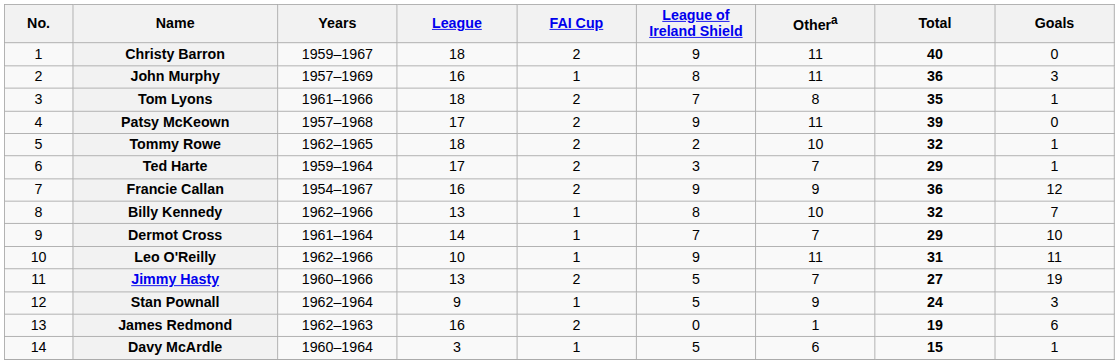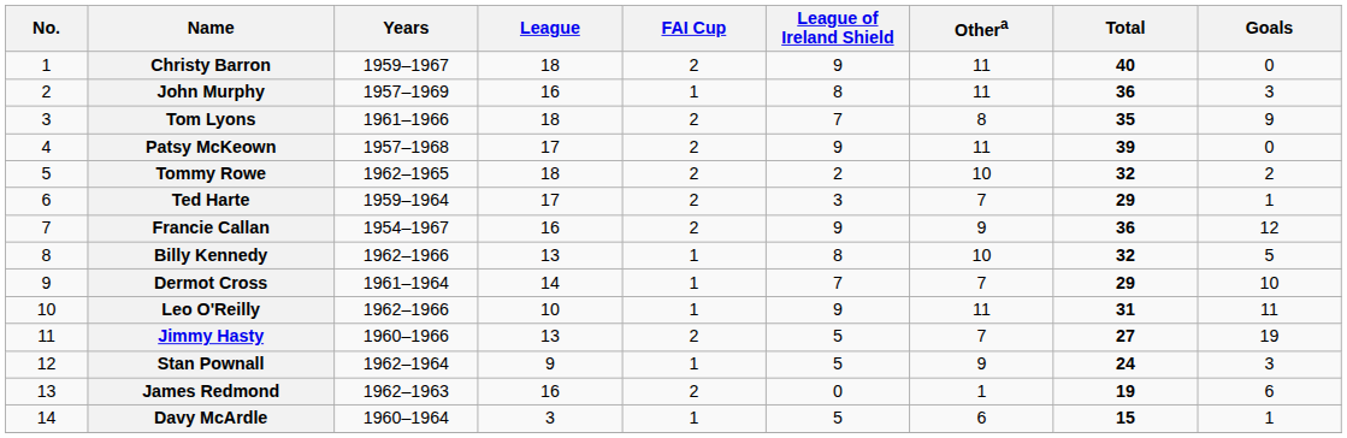 <table class="sortable wikitable plainrowheaders"  style="text-align: center;">
 <tr>
 <th scope=col style="width:4%;">No.</th>
 <th scope=col style="width:12%;">Name</th>
 <th scope=col style="width:7%;">Years</th>
 <th scope=col style="width:7%;"><a href='#'>League</a></th>
 <th scope=col style="width:7%;"><a href='#'>FAI Cup</a></th>
 <th scope=col style="width:7%;"><a href='#'>League of Ireland Shield</a></th>
 <th scope=col style="width:7%;">Other<sup>a</sup></th>
 <th scope=col style="width:7%;"><strong>Total</strong></th>
 <th scope=col style="width:7%;">Goals</th>
 </tr>
 <tr>
 <td>1</td>
 <th scope=row> Christy Barron</th>
 <td>1959–1967</td>
 <td>18</td>
 <td>2</td>
 <td>9</td>
 <td>11</td>
 <td><strong>40</strong></td>
 <td>0</td>
 </tr>
 <tr>
 <td>2</td>
 <th scope=row> John Murphy</th>
 <td>1957–1969</td>
 <td>16</td>
 <td>1</td>
 <td>8</td>
 <td>11</td>
 <td><strong>36</strong></td>
 <td>3</td>
 </tr>
 <tr>
 <td>3</td>
 <th scope=row> Tom Lyons</th>
 <td>1961–1966</td>
 <td>18</td>
 <td>2</td>
 <td>7</td>
 <td>8</td>
 <td><strong>35</strong></td>
-<td>1</td>
+<td>9</td>
 </tr>
 <tr>
 <td>4</td>
 <th scope=row> Patsy McKeown</th>
 <td>1957–1968</td>
 <td>17</td>
 <td>2</td>
 <td>9</td>
 <td>11</td>
 <td><strong>39</strong></td>
 <td>0</td>
 </tr>
 <tr>
 <td>5</td>
 <th scope=row> Tommy Rowe</th>
 <td>1962–1965</td>
 <td>18</td>
 <td>2</td>
 <td>2</td>
 <td>10</td>
 <td><strong>32</strong></td>
-<td>1</td>
+<td>2</td>
 </tr>
 <tr>
 <td>6</td>
 <th scope=row> Ted Harte</th>
 <td>1959–1964</td>
 <td>17</td>
 <td>2</td>
 <td>3</td>
 <td>7</td>
 <td><strong>29</strong></td>
 <td>1</td>
 </tr>
 <tr>
 <td>7</td>
 <th scope=row> Francie Callan</th>
 <td>1954–1967</td>
 <td>16</td>
 <td>2</td>
 <td>9</td>
 <td>9</td>
 <td><strong>36</strong></td>
 <td>12</td>
 </tr>
 <tr>
 <td>8</td>
 <th scope=row> Billy Kennedy</th>
 <td>1962–1966</td>
 <td>13</td>
 <td>1</td>
 <td>8</td>
 <td>10</td>
 <td><strong>32</strong></td>
-<td>7</td>
+<td>5</td>
 </tr>
 <tr>
 <td>9</td>
 <th scope=row> Dermot Cross</th>
 <td>1961–1964</td>
 <td>14</td>
 <td>1</td>
 <td>7</td>
 <td>7</td>
 <td><strong>29</strong></td>
 <td>10</td>
 </tr>
 <tr>
 <td>10</td>
 <th scope=row> Leo O'Reilly</th>
 <td>1962–1966</td>
 <td>10</td>
 <td>1</td>
 <td>9</td>
 <td>11</td>
 <td><strong>31</strong></td>
 <td>11</td>
 </tr>
 <tr>
 <td>11</td>
 <th scope=row> <a href='#'>Jimmy Hasty</a></th>
 <td>1960–1966</td>
 <td>13</td>
 <td>2</td>
 <td>5</td>
 <td>7</td>
 <td><strong>27</strong></td>
 <td>19</td>
 </tr>
 <tr>
 <td>12</td>
 <th scope=row> Stan Pownall</th>
 <td>1962–1964</td>
 <td>9</td>
 <td>1</td>
 <td>5</td>
 <td>9</td>
 <td><strong>24</strong></td>
 <td>3</td>
 </tr>
 <tr>
 <td>13</td>
 <th scope=row> James Redmond</th>
 <td>1962–1963</td>
 <td>16</td>
 <td>2</td>
 <td>0</td>
 <td>1</td>
 <td><strong>19</strong></td>
 <td>6</td>
 </tr>
 <tr>
 <td>14</td>
 <th scope=row> Davy McArdle</th>
 <td>1960–1964</td>
 <td>3</td>
 <td>1</td>
 <td>5</td>
 <td>6</td>
 <td><strong>15</strong></td>
 <td>1</td>
 </tr>
 <tr>
 </tr>
 </table>
